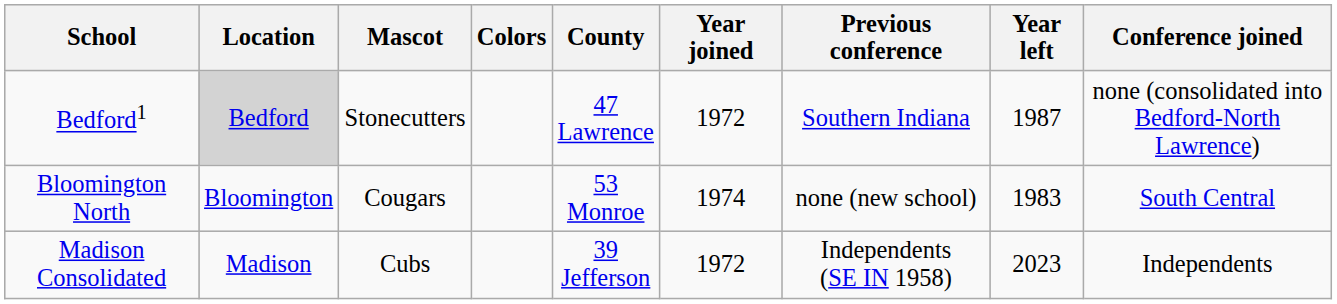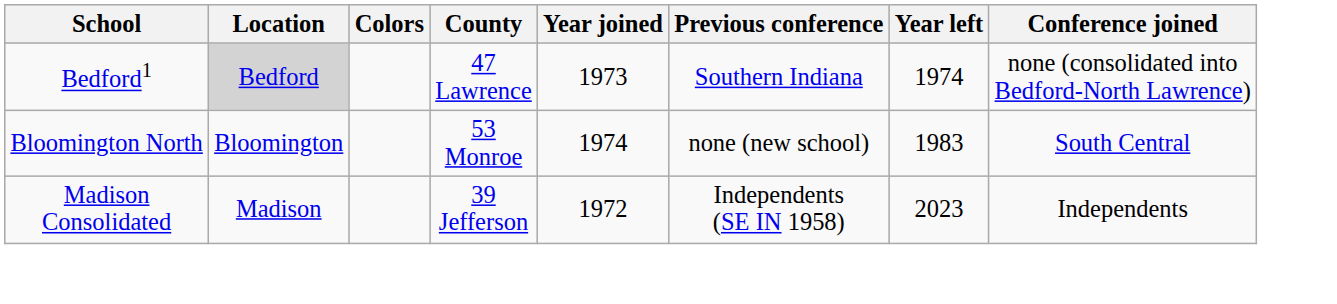 <table class="wikitable" style="text-align:center">
 <tr>
 <th>School</th>
 <th>Location</th>
-<th>Mascot</th>
 <th>Colors</th>
 <th>County</th>
 <th>Year joined</th>
 <th>Previous conference</th>
 <th>Year left</th>
 <th>Conference joined</th>
 </tr>
 <tr>
 <td><a href='#'>Bedford</a><sup>1</sup></td>
 <td style="background: lightgrey;"><a href='#'>Bedford</a></td>
-<td>Stonecutters</td>
 <td> </td>
 <td><a href='#'>47 <br> Lawrence</a></td>
-<td>1972</td>
+<td>1973</td>
 <td><a href='#'>Southern Indiana</a></td>
-<td>1987</td>
+<td>1974</td>
 <td>none (consolidated into <br> <a href='#'>Bedford-North Lawrence</a>)</td>
 </tr>
 <tr>
 <td><a href='#'>Bloomington North</a></td>
 <td><a href='#'>Bloomington</a></td>
-<td>Cougars</td>
 <td>  </td>
 <td><a href='#'>53 <br> Monroe</a></td>
 <td>1974</td>
 <td>none (new school)</td>
 <td>1983</td>
 <td><a href='#'>South Central</a></td>
 </tr>
 <tr>
 <td><a href='#'>Madison <br> Consolidated</a></td>
 <td><a href='#'>Madison</a></td>
-<td>Cubs</td>
 <td> </td>
 <td><a href='#'>39 <br> Jefferson</a></td>
 <td>1972</td>
 <td>Independents<br>(<a href='#'>SE IN</a> 1958)</td>
 <td>2023</td>
 <td>Independents<br></td>
 </tr>
 </table>
